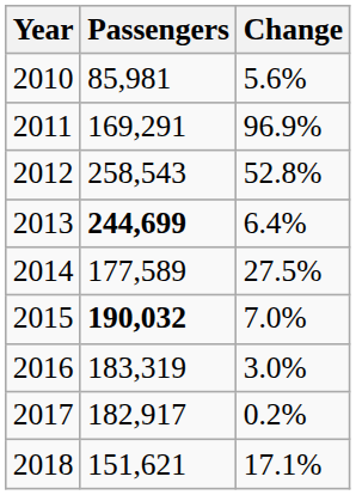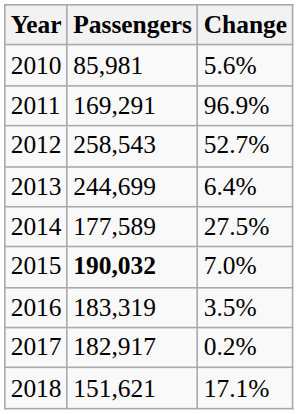 <table class="wikitable">
 <tr>
 <th>Year</th>
 <th>Passengers</th>
 <th>Change</th>
 </tr>
 <tr>
 <td>2010</td>
 <td>85,981</td>
 <td>5.6%</td>
 </tr>
 <tr>
 <td>2011</td>
 <td>169,291</td>
 <td>96.9%</td>
 </tr>
 <tr>
 <td>2012</td>
 <td>258,543</td>
-<td>52.8%</td>
+<td>52.7%</td>
 </tr>
 <tr>
 <td>2013</td>
-<td><strong>244,699</strong></td>
+<td>244,699</td>
 <td>6.4%</td>
 </tr>
 <tr>
 <td>2014</td>
 <td>177,589</td>
 <td>27.5%</td>
 </tr>
 <tr>
 <td>2015</td>
 <td><strong>190,032</strong></td>
 <td>7.0%</td>
 </tr>
 <tr>
 <td>2016</td>
 <td>183,319</td>
-<td>3.0%</td>
+<td>3.5%</td>
 </tr>
 <tr>
 <td>2017</td>
 <td>182,917</td>
 <td>0.2%</td>
 </tr>
 <tr>
 <td>2018</td>
 <td>151,621</td>
 <td>17.1%</td>
 </tr>
 </table>
